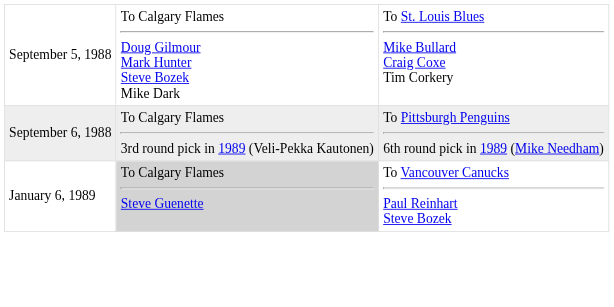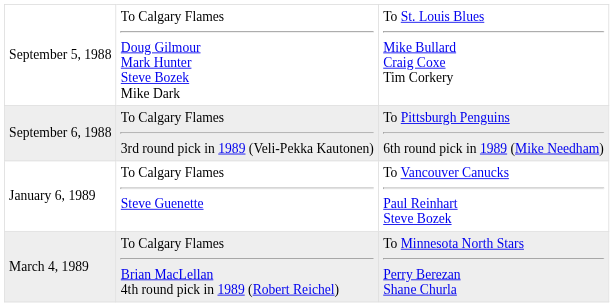 <table border=1 style="border-collapse:collapse" bordercolor="#DFDFDF"  cellpadding="5">
 <tr>
 <td>September 5, 1988</td>
 <td valign="top">To Calgary Flames <hr><a href='#'>Doug Gilmour</a><br><a href='#'>Mark Hunter</a><br><a href='#'>Steve Bozek</a><br>Mike Dark</td>
 <td valign="top">To <a href='#'>St. Louis Blues</a> <hr><a href='#'>Mike Bullard</a><br><a href='#'>Craig Coxe</a><br>Tim Corkery</td>
 </tr>
 <tr bgcolor="#eeeeee">
 <td>September 6, 1988</td>
 <td valign="top">To Calgary Flames <hr>3rd round pick in <a href='#'>1989</a> (Veli-Pekka Kautonen)</td>
 <td valign="top">To <a href='#'>Pittsburgh Penguins</a> <hr>6th round pick in <a href='#'>1989</a> (<a href='#'>Mike Needham</a>)</td>
 </tr>
 <tr>
 <td>January 6, 1989</td>
-<td valign="top" style="background: lightgrey;">To Calgary Flames <hr><a href='#'>Steve Guenette</a></td>
+<td valign="top">To Calgary Flames <hr><a href='#'>Steve Guenette</a></td>
 <td valign="top">To <a href='#'>Vancouver Canucks</a> <hr><a href='#'>Paul Reinhart</a><br><a href='#'>Steve Bozek</a></td>
 </tr>
+<tr bgcolor="#eeeeee">
+<td>March 4, 1989</td>
+<td valign="top">To Calgary Flames <hr><a href='#'>Brian MacLellan</a><br>4th round pick in <a href='#'>1989</a> (<a href='#'>Robert Reichel</a>)</td>
+<td valign="top">To <a href='#'>Minnesota North Stars</a> <hr><a href='#'>Perry Berezan</a><br><a href='#'>Shane Churla</a></td>
+</tr>
 </table>
